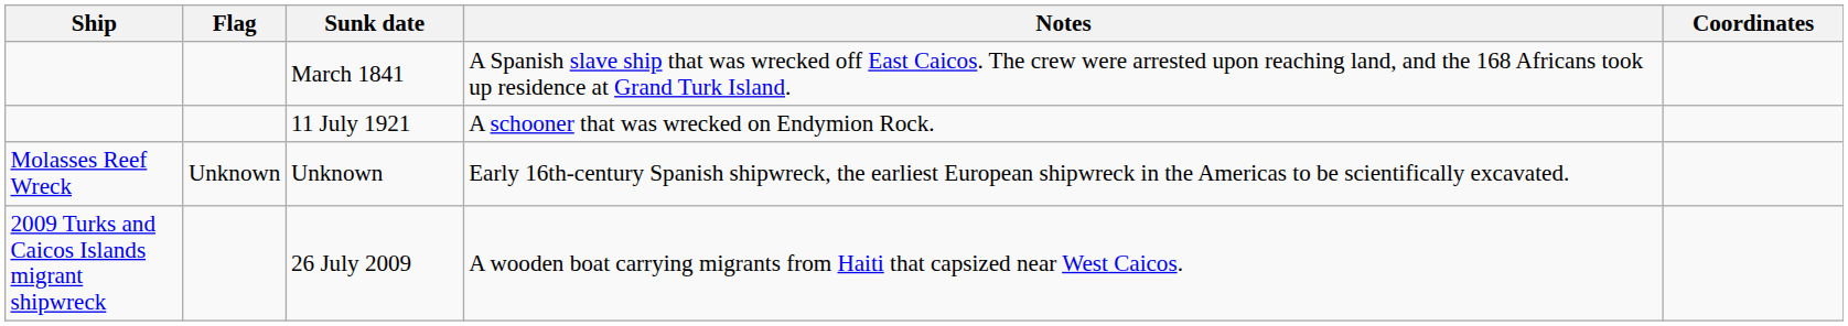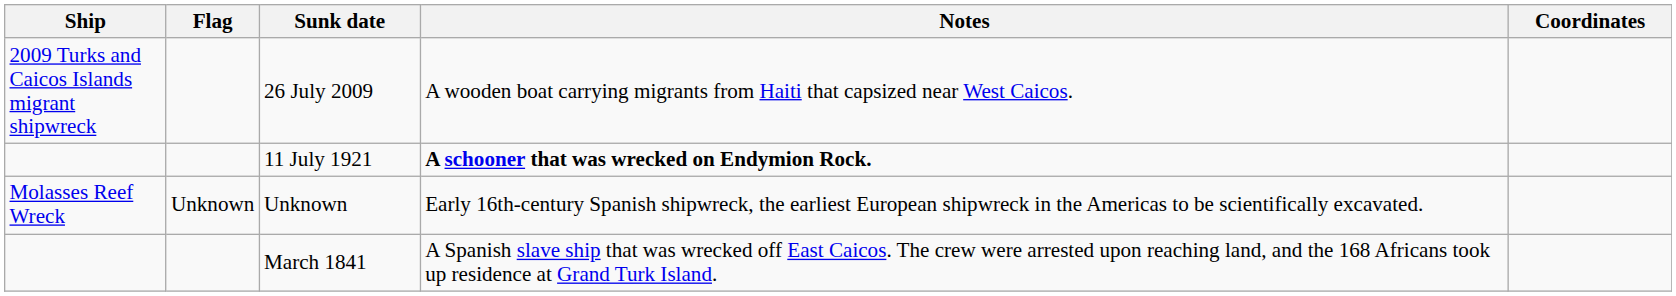 <table class="wikitable" style="width:100%" |>
 <tr>
 <th style="width:10%">Ship</th>
 <th>Flag</th>
 <th style="width:10%">Sunk date</th>
 <th style="width:70%">Notes</th>
 <th style="width:10%">Coordinates</th>
 </tr>
 <tr>
+<td><a href='#'>2009 Turks and Caicos Islands migrant shipwreck</a></td>
 <td></td>
-<td></td>
-<td>March 1841</td>
-<td>A Spanish <a href='#'>slave ship</a> that was wrecked off <a href='#'>East Caicos</a>. The crew were arrested upon reaching land, and the 168 Africans took up residence at <a href='#'>Grand Turk Island</a>.</td>
+<td>26 July 2009</td>
+<td>A wooden boat carrying migrants from <a href='#'>Haiti</a> that capsized near <a href='#'>West Caicos</a>.</td>
 <td></td>
 </tr>
 <tr>
 <td></td>
 <td></td>
 <td>11 July 1921</td>
-<td>A <a href='#'>schooner</a> that was wrecked on Endymion Rock.</td>
+<td><strong>A <a href='#'>schooner</a> that was wrecked on Endymion Rock.</strong></td>
 <td></td>
 </tr>
 <tr>
 <td><a href='#'>Molasses Reef Wreck</a></td>
 <td>Unknown</td>
 <td>Unknown</td>
 <td>Early 16th-century Spanish shipwreck, the earliest European shipwreck in the Americas to be scientifically excavated.</td>
 <td></td>
 </tr>
 <tr>
-<td><a href='#'>2009 Turks and Caicos Islands migrant shipwreck</a></td>
 <td></td>
-<td>26 July 2009</td>
-<td>A wooden boat carrying migrants from <a href='#'>Haiti</a> that capsized near <a href='#'>West Caicos</a>.</td>
+<td></td>
+<td>March 1841</td>
+<td>A Spanish <a href='#'>slave ship</a> that was wrecked off <a href='#'>East Caicos</a>. The crew were arrested upon reaching land, and the 168 Africans took up residence at <a href='#'>Grand Turk Island</a>.</td>
 <td></td>
 </tr>
 </table>
